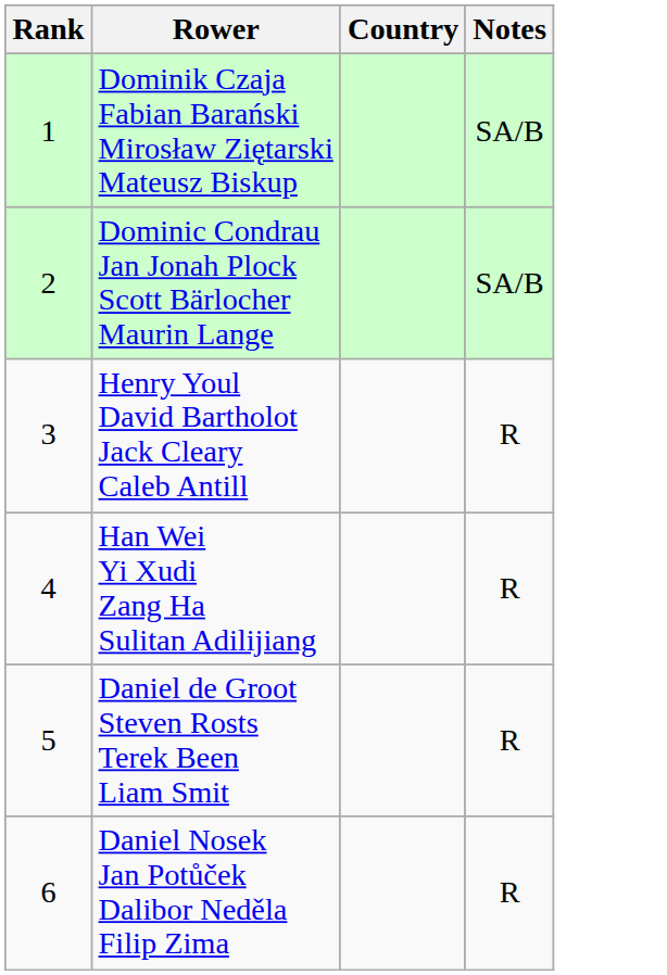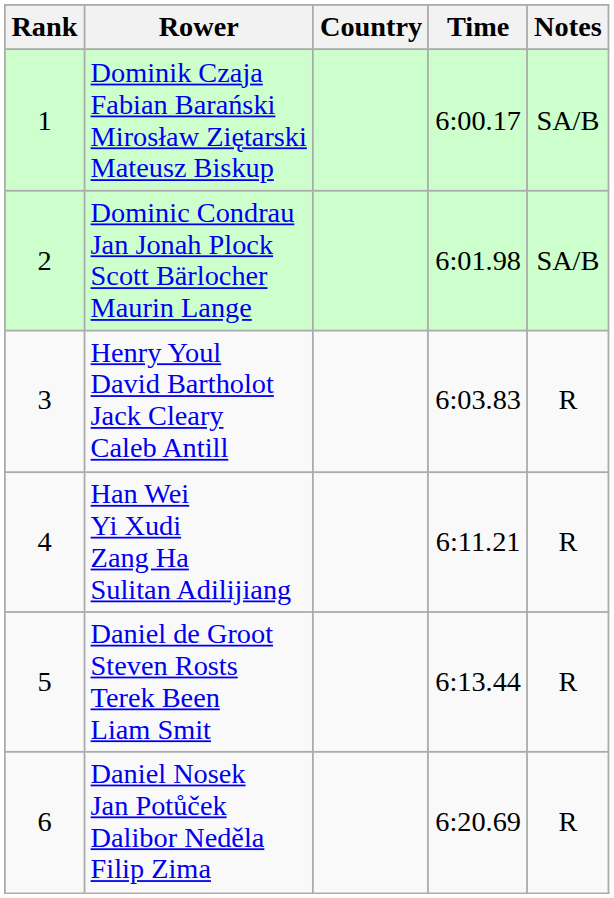 <table class="wikitable" style="text-align:center">
 <tr>
 <th>Rank</th>
 <th>Rower</th>
 <th>Country</th>
+<th>Time</th>
 <th>Notes</th>
 </tr>
 <tr bgcolor=ccffcc>
 <td>1</td>
 <td align="left"><a href='#'>Dominik Czaja</a><br><a href='#'>Fabian Barański</a><br><a href='#'>Mirosław Ziętarski</a><br><a href='#'>Mateusz Biskup</a></td>
 <td align="left"></td>
+<td>6:00.17</td>
 <td>SA/B</td>
 </tr>
 <tr bgcolor=ccffcc>
 <td>2</td>
 <td align="left"><a href='#'>Dominic Condrau</a><br><a href='#'>Jan Jonah Plock</a><br><a href='#'>Scott Bärlocher</a><br><a href='#'>Maurin Lange</a></td>
 <td align="left"></td>
+<td>6:01.98</td>
 <td>SA/B</td>
 </tr>
 <tr>
 <td>3</td>
 <td align="left"><a href='#'>Henry Youl</a><br><a href='#'>David Bartholot</a><br><a href='#'>Jack Cleary</a><br><a href='#'>Caleb Antill</a></td>
 <td align="left"></td>
+<td>6:03.83</td>
 <td>R</td>
 </tr>
 <tr>
 <td>4</td>
 <td align="left"><a href='#'>Han Wei</a><br><a href='#'>Yi Xudi</a><br><a href='#'>Zang Ha</a><br><a href='#'>Sulitan Adilijiang</a></td>
 <td align="left"></td>
+<td>6:11.21</td>
 <td>R</td>
 </tr>
 <tr>
 <td>5</td>
 <td align="left"><a href='#'>Daniel de Groot</a><br><a href='#'>Steven Rosts</a><br><a href='#'>Terek Been</a><br><a href='#'>Liam Smit</a></td>
 <td align="left"></td>
+<td>6:13.44</td>
 <td>R</td>
 </tr>
 <tr>
 <td>6</td>
 <td align="left"><a href='#'>Daniel Nosek</a><br><a href='#'>Jan Potůček</a><br><a href='#'>Dalibor Neděla</a><br><a href='#'>Filip Zima</a></td>
 <td align="left"></td>
+<td>6:20.69</td>
 <td>R</td>
 </tr>
 </table>
